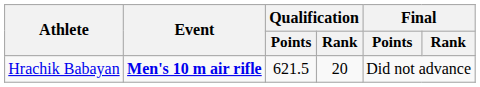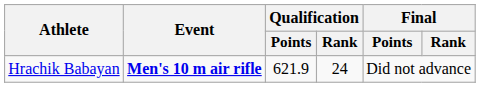 <table class="wikitable" style="font-size:90%">
 <tr>
 <th rowspan="2">Athlete</th>
 <th rowspan="2">Event</th>
 <th colspan=2>Qualification</th>
 <th colspan=2>Final</th>
 </tr>
 <tr style="font-size:95%">
 <th>Points</th>
 <th>Rank</th>
 <th>Points</th>
 <th>Rank</th>
 </tr>
 <tr align=center>
 <td align=left><a href='#'>Hrachik Babayan</a></td>
 <td align=left><strong><a href='#'>Men's 10 m air rifle</a></strong></td>
-<td>621.5</td>
-<td>20</td>
+<td>621.9</td>
+<td>24</td>
 <td colspan=2>Did not advance</td>
 </tr>
 </table>
